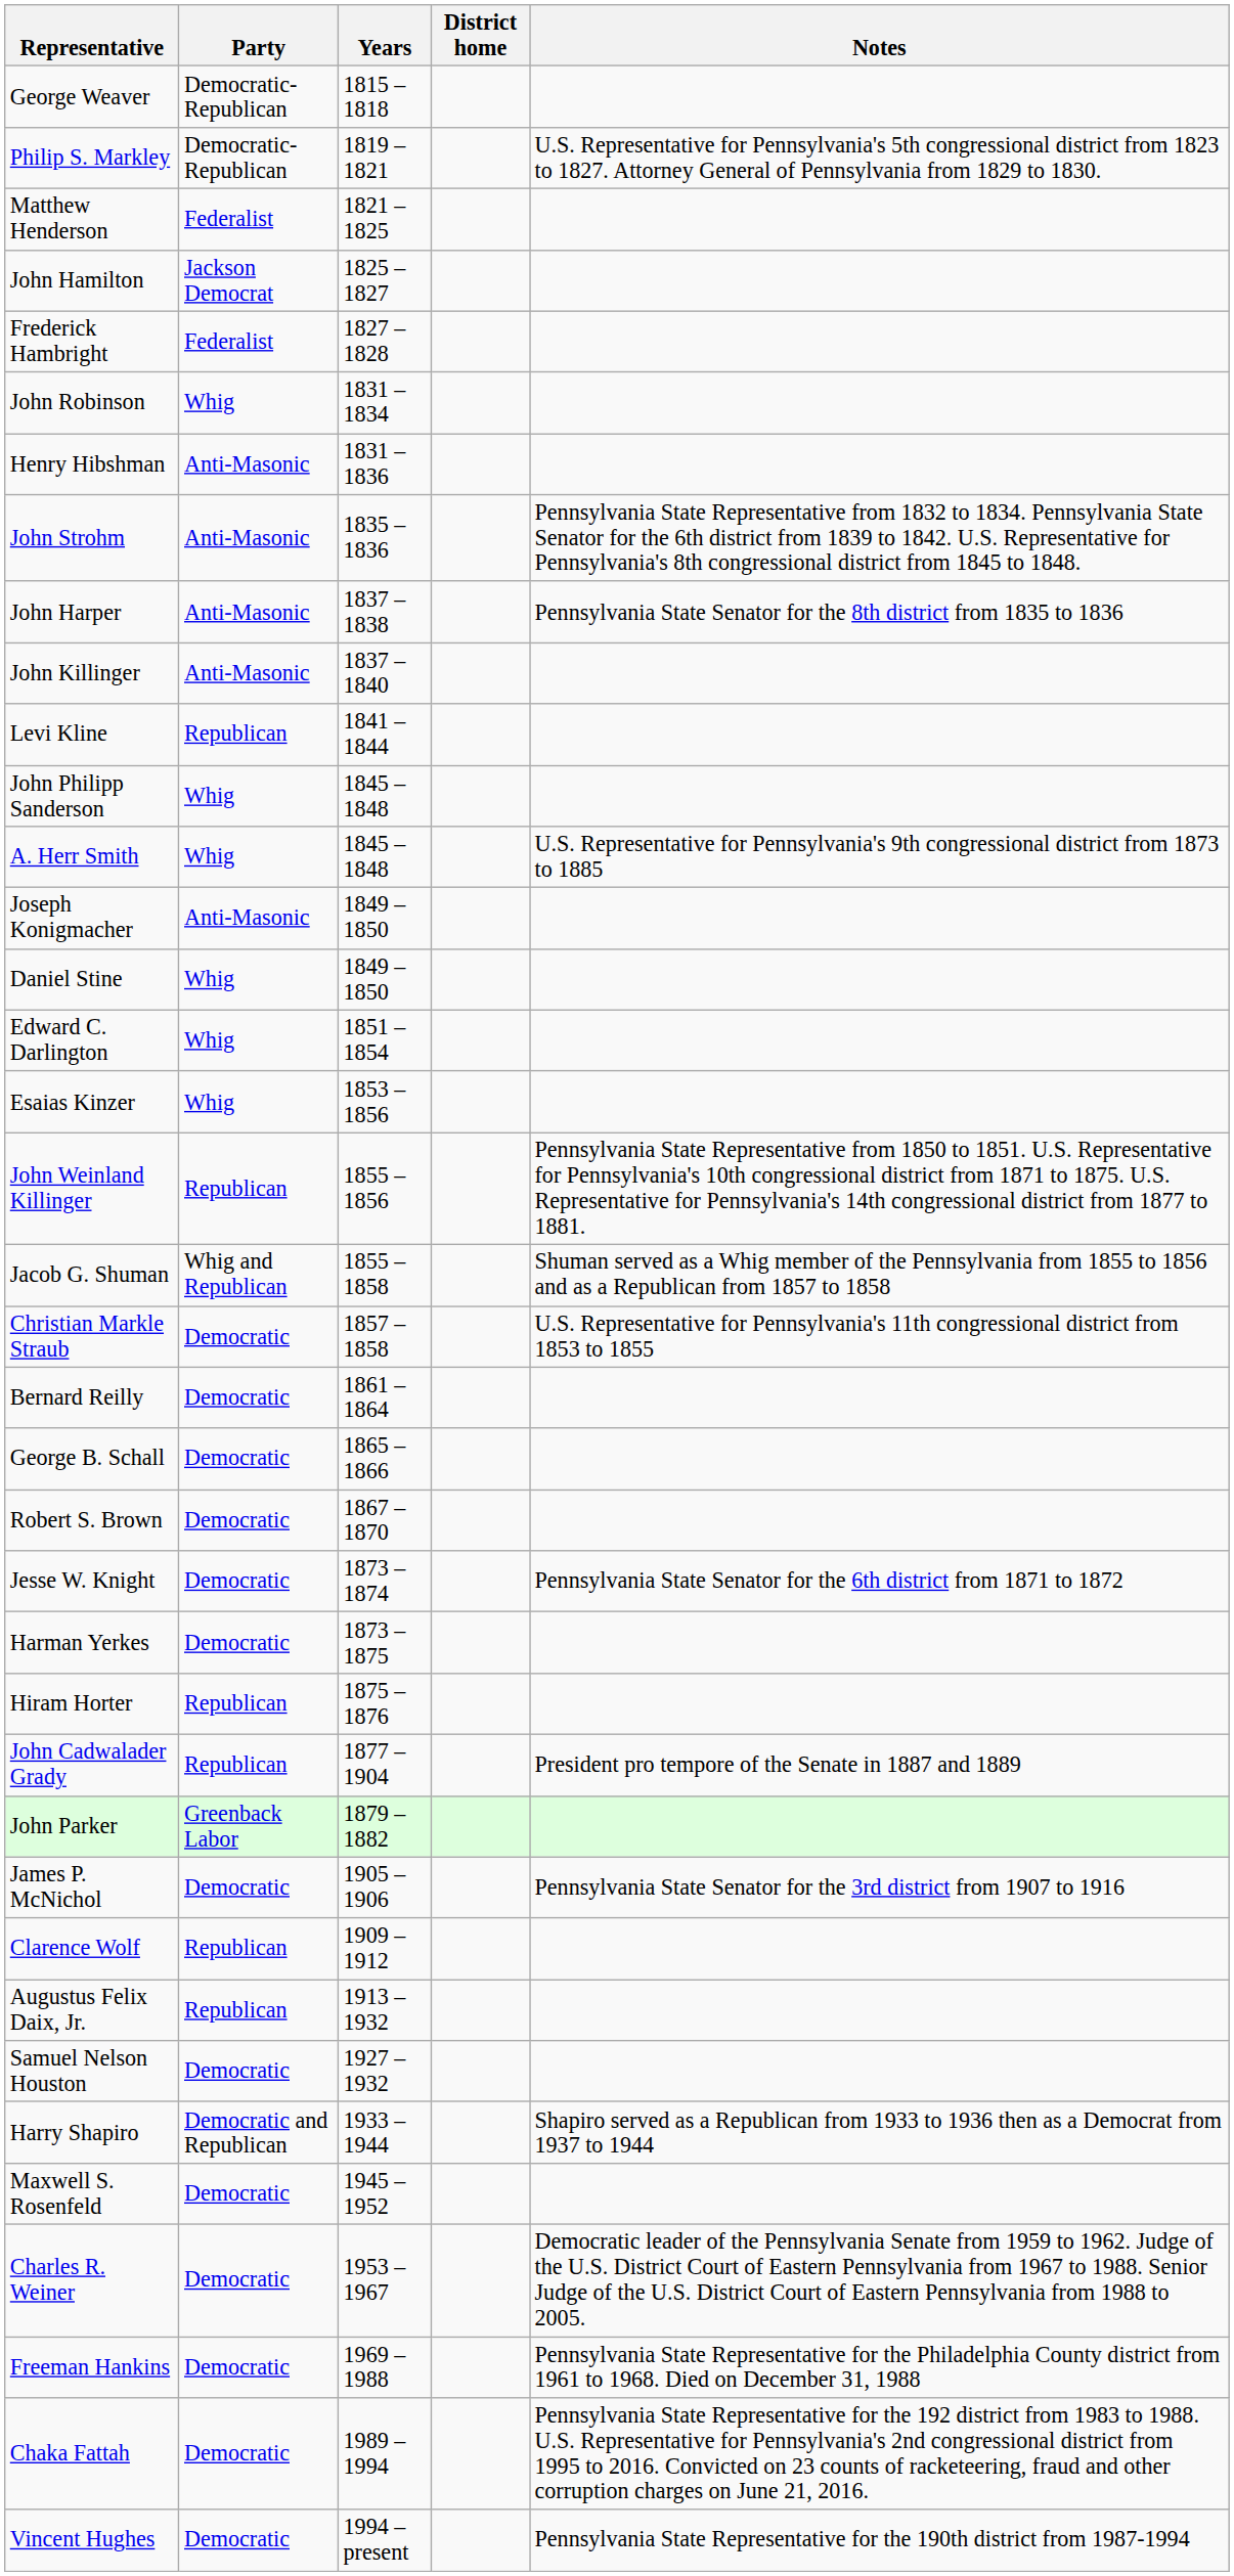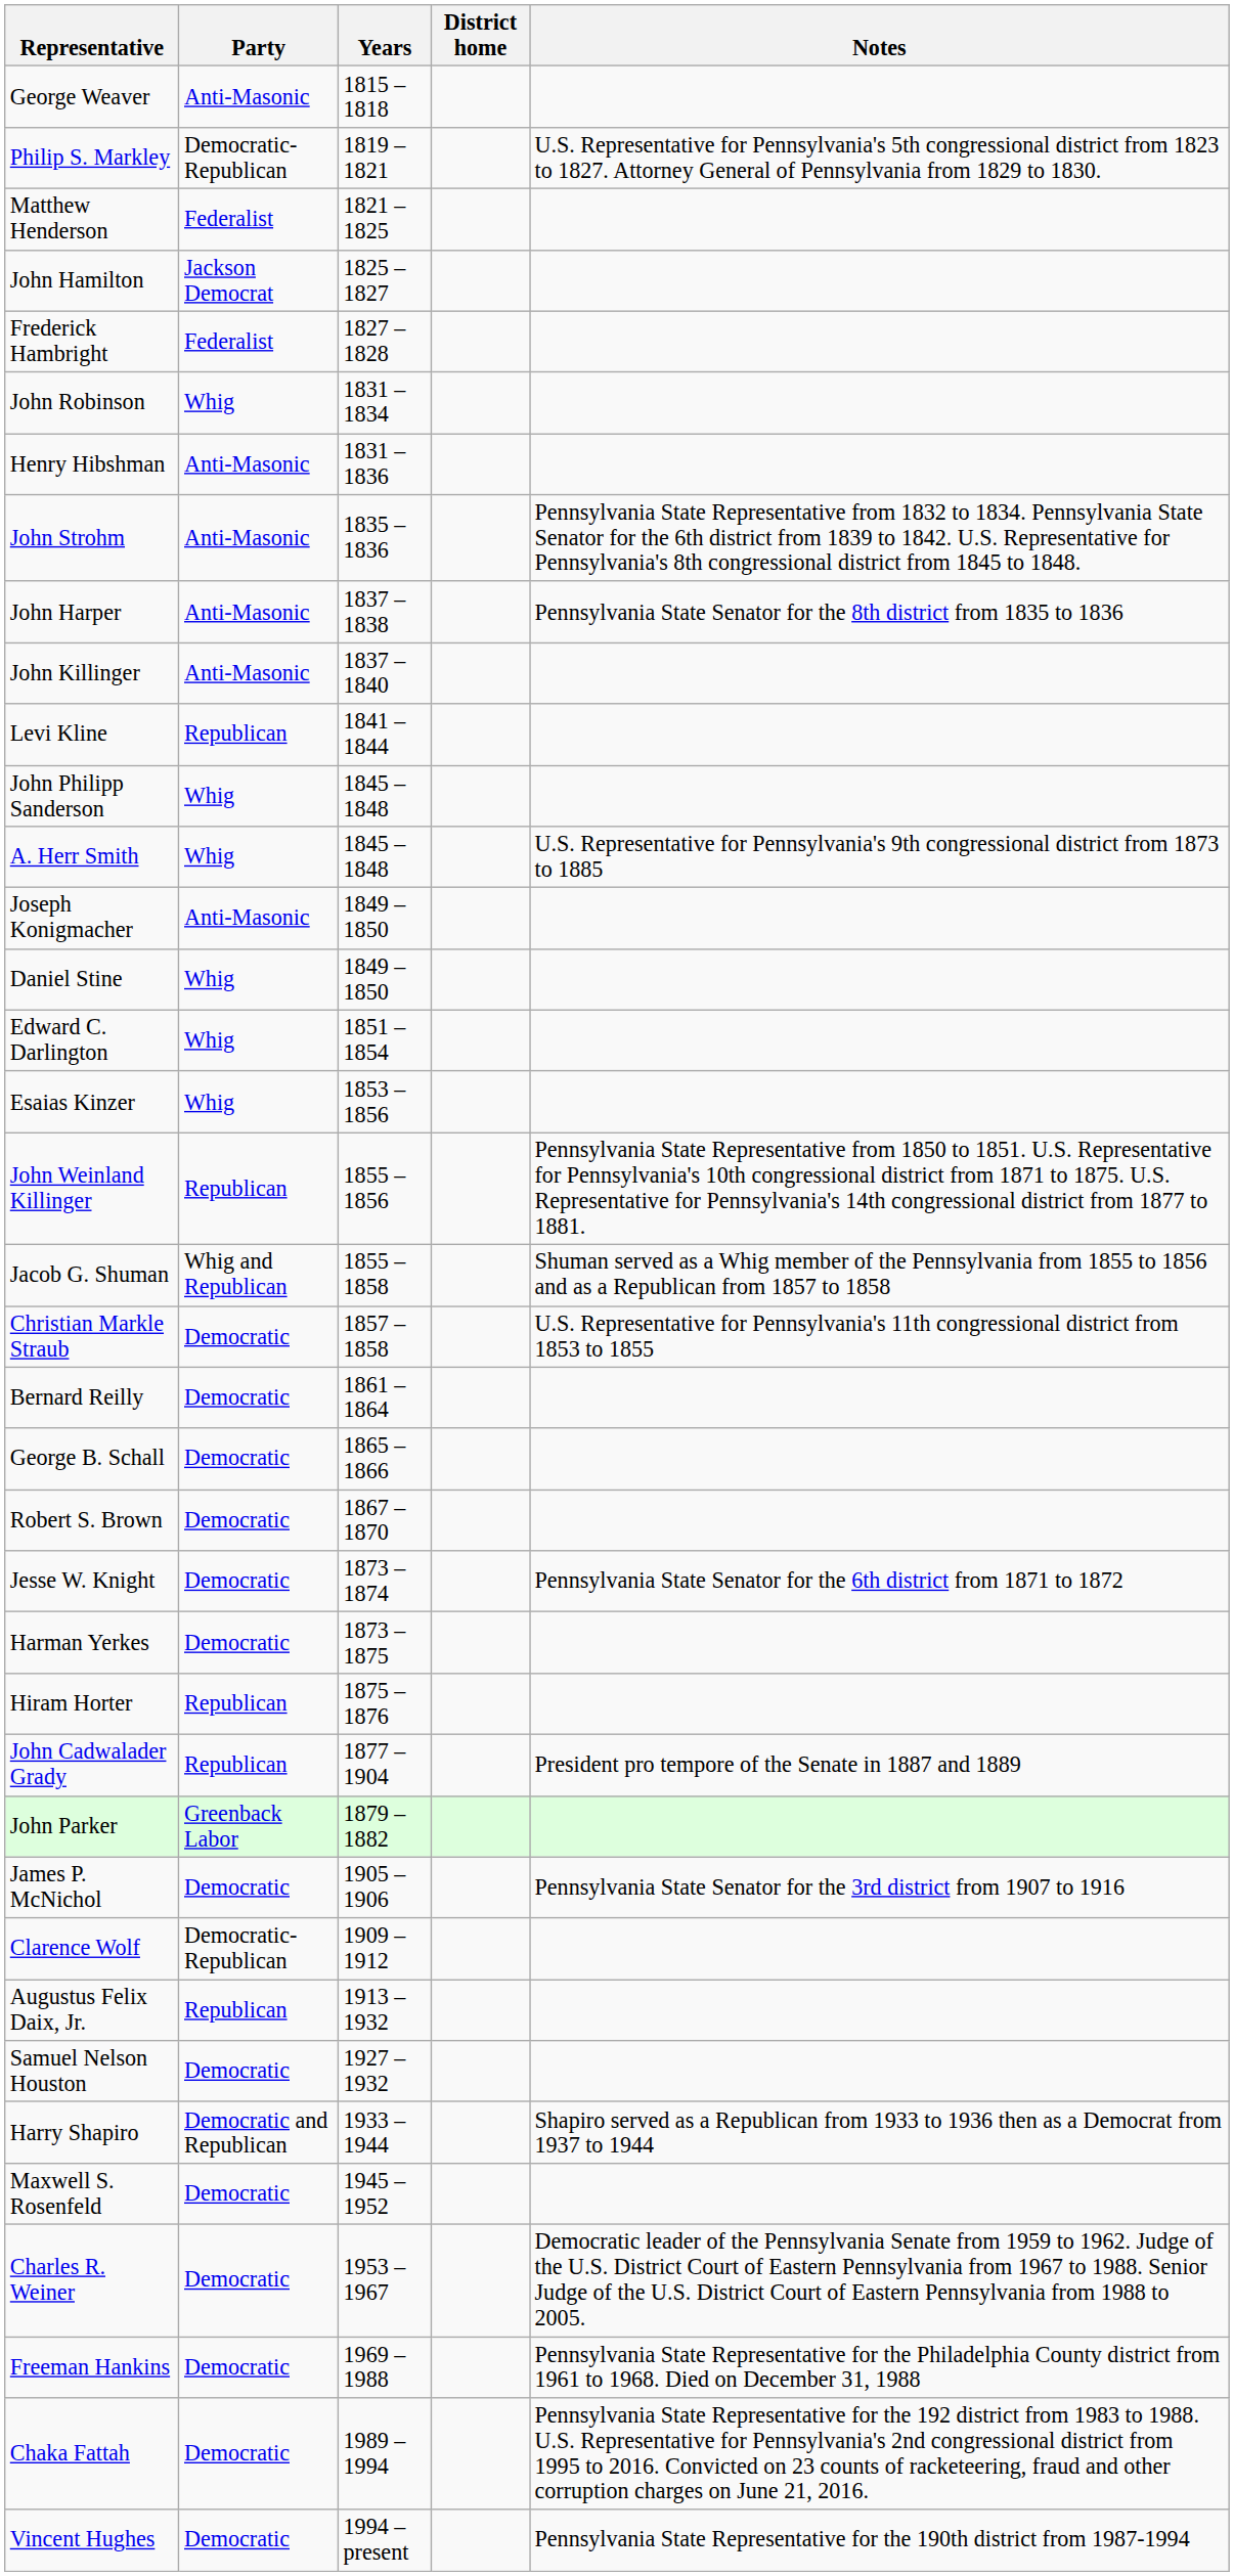 <table class=wikitable>
 <tr valign=bottom>
 <th>Representative</th>
 <th>Party</th>
 <th>Years</th>
 <th>District home</th>
 <th>Notes</th>
 </tr>
 <tr>
 <td>George Weaver</td>
-<td>Democratic-Republican</td>
+<td><a href='#'>Anti-Masonic</a></td>
 <td>1815 – 1818</td>
 <td></td>
 <td></td>
 </tr>
 <tr>
 <td><a href='#'>Philip S. Markley</a></td>
 <td>Democratic-Republican</td>
 <td>1819 – 1821</td>
 <td></td>
 <td>U.S. Representative for Pennsylvania's 5th congressional district from 1823 to 1827.  Attorney General of Pennsylvania from 1829 to 1830.</td>
 </tr>
 <tr>
 <td>Matthew Henderson</td>
 <td><a href='#'>Federalist</a></td>
 <td>1821 – 1825</td>
 <td></td>
 <td></td>
 </tr>
 <tr>
 <td>John Hamilton</td>
 <td><a href='#'>Jackson Democrat</a></td>
 <td>1825 – 1827</td>
 <td></td>
 <td></td>
 </tr>
 <tr>
 <td>Frederick Hambright</td>
 <td><a href='#'>Federalist</a></td>
 <td>1827 – 1828</td>
 <td></td>
 <td></td>
 </tr>
 <tr>
 <td>John Robinson</td>
 <td><a href='#'>Whig</a></td>
 <td>1831 – 1834</td>
 <td></td>
 <td></td>
 </tr>
 <tr>
 <td>Henry Hibshman</td>
 <td><a href='#'>Anti-Masonic</a></td>
 <td>1831 – 1836</td>
 <td></td>
 <td></td>
 </tr>
 <tr>
 <td><a href='#'>John Strohm</a></td>
 <td><a href='#'>Anti-Masonic</a></td>
 <td>1835 – 1836</td>
 <td></td>
 <td>Pennsylvania State Representative from 1832 to 1834.  Pennsylvania State Senator for the 6th district from 1839 to 1842.  U.S. Representative for Pennsylvania's 8th congressional district from 1845 to 1848.</td>
 </tr>
 <tr>
 <td>John Harper</td>
 <td><a href='#'>Anti-Masonic</a></td>
 <td>1837 – 1838</td>
 <td></td>
 <td>Pennsylvania State Senator for the <a href='#'>8th district</a> from 1835 to 1836</td>
 </tr>
 <tr>
 <td>John Killinger</td>
 <td><a href='#'>Anti-Masonic</a></td>
 <td>1837 – 1840</td>
 <td></td>
 <td></td>
 </tr>
 <tr>
 <td>Levi Kline</td>
 <td><a href='#'>Republican</a></td>
 <td>1841 – 1844</td>
 <td></td>
 <td></td>
 </tr>
 <tr>
 <td>John Philipp Sanderson</td>
 <td><a href='#'>Whig</a></td>
 <td>1845 – 1848</td>
 <td></td>
 <td></td>
 </tr>
 <tr>
 <td><a href='#'>A. Herr Smith</a></td>
 <td><a href='#'>Whig</a></td>
 <td>1845 – 1848</td>
 <td></td>
 <td>U.S. Representative for Pennsylvania's 9th congressional district from 1873 to 1885</td>
 </tr>
 <tr>
 <td>Joseph Konigmacher</td>
 <td><a href='#'>Anti-Masonic</a></td>
 <td>1849 – 1850</td>
 <td></td>
 <td></td>
 </tr>
 <tr>
 <td>Daniel Stine</td>
 <td><a href='#'>Whig</a></td>
 <td>1849 – 1850</td>
 <td></td>
 <td></td>
 </tr>
 <tr>
 <td>Edward C. Darlington</td>
 <td><a href='#'>Whig</a></td>
 <td>1851 – 1854</td>
 <td></td>
 <td></td>
 </tr>
 <tr>
 <td>Esaias Kinzer</td>
 <td><a href='#'>Whig</a></td>
 <td>1853 – 1856</td>
 <td></td>
 <td></td>
 </tr>
 <tr>
 <td><a href='#'>John Weinland Killinger</a></td>
 <td><a href='#'>Republican</a></td>
 <td>1855 – 1856</td>
 <td></td>
 <td>Pennsylvania State Representative from 1850 to 1851.  U.S. Representative for Pennsylvania's 10th congressional district from 1871 to 1875.  U.S. Representative for Pennsylvania's 14th congressional district from 1877 to 1881.</td>
 </tr>
 <tr>
 <td>Jacob G. Shuman</td>
 <td>Whig and <a href='#'>Republican</a></td>
 <td>1855 – 1858</td>
 <td></td>
 <td>Shuman served as a Whig member of the Pennsylvania from 1855 to 1856 and as a Republican from 1857 to 1858</td>
 </tr>
 <tr>
 <td><a href='#'>Christian Markle Straub</a></td>
 <td><a href='#'>Democratic</a></td>
 <td>1857 – 1858</td>
 <td></td>
 <td>U.S. Representative for Pennsylvania's 11th congressional district from 1853 to 1855</td>
 </tr>
 <tr>
 <td>Bernard Reilly</td>
 <td><a href='#'>Democratic</a></td>
 <td>1861 – 1864</td>
 <td></td>
 <td></td>
 </tr>
 <tr>
 <td>George B. Schall</td>
 <td><a href='#'>Democratic</a></td>
 <td>1865 – 1866</td>
 <td></td>
 <td></td>
 </tr>
 <tr>
 <td>Robert S. Brown</td>
 <td><a href='#'>Democratic</a></td>
 <td>1867 – 1870</td>
 <td></td>
 <td></td>
 </tr>
 <tr>
 <td>Jesse W. Knight</td>
 <td><a href='#'>Democratic</a></td>
 <td>1873 – 1874</td>
 <td></td>
 <td>Pennsylvania State Senator for the <a href='#'>6th district</a> from 1871 to 1872</td>
 </tr>
 <tr>
 <td>Harman Yerkes</td>
 <td><a href='#'>Democratic</a></td>
 <td>1873 – 1875</td>
 <td></td>
 <td></td>
 </tr>
 <tr>
 <td>Hiram Horter</td>
 <td><a href='#'>Republican</a></td>
 <td>1875 – 1876</td>
 <td></td>
 <td></td>
 </tr>
 <tr>
 <td><a href='#'>John Cadwalader Grady</a></td>
 <td><a href='#'>Republican</a></td>
 <td>1877 – 1904</td>
 <td></td>
 <td>President pro tempore of the Senate in 1887 and 1889</td>
 </tr>
 <tr style="background:#DDFFDD" >
 <td>John Parker</td>
 <td><a href='#'>Greenback Labor</a></td>
 <td>1879 – 1882</td>
 <td></td>
 <td></td>
 </tr>
 <tr>
 <td>James P. McNichol</td>
 <td><a href='#'>Democratic</a></td>
 <td>1905 – 1906</td>
 <td></td>
 <td>Pennsylvania State Senator for the <a href='#'>3rd district</a> from 1907 to 1916</td>
 </tr>
 <tr>
 <td><a href='#'>Clarence Wolf</a></td>
-<td><a href='#'>Republican</a></td>
+<td>Democratic-Republican</td>
 <td>1909 – 1912</td>
 <td></td>
 <td></td>
 </tr>
 <tr>
 <td>Augustus Felix Daix, Jr.</td>
 <td><a href='#'>Republican</a></td>
 <td>1913 – 1932</td>
 <td></td>
 <td></td>
 </tr>
 <tr>
 <td>Samuel Nelson Houston</td>
 <td><a href='#'>Democratic</a></td>
 <td>1927 – 1932</td>
 <td></td>
 <td></td>
 </tr>
 <tr>
 <td>Harry Shapiro</td>
 <td><a href='#'>Democratic</a> and Republican</td>
 <td>1933 – 1944</td>
 <td></td>
 <td>Shapiro served as a Republican from 1933 to 1936 then as a Democrat from 1937 to 1944</td>
 </tr>
 <tr>
 <td>Maxwell S. Rosenfeld</td>
 <td><a href='#'>Democratic</a></td>
 <td>1945 – 1952</td>
 <td></td>
 <td></td>
 </tr>
 <tr>
 <td><a href='#'>Charles R. Weiner</a></td>
 <td><a href='#'>Democratic</a></td>
 <td>1953 – 1967</td>
 <td></td>
 <td>Democratic leader of the Pennsylvania Senate from 1959 to 1962.  Judge of the U.S. District Court of Eastern Pennsylvania from 1967 to 1988.  Senior Judge of the U.S. District Court of Eastern Pennsylvania from 1988 to 2005.</td>
 </tr>
 <tr>
 <td><a href='#'>Freeman Hankins</a></td>
 <td><a href='#'>Democratic</a></td>
 <td>1969 – 1988</td>
 <td></td>
 <td>Pennsylvania State Representative for the Philadelphia County district from 1961 to 1968.  Died on December 31, 1988</td>
 </tr>
 <tr>
 <td><a href='#'>Chaka Fattah</a></td>
 <td><a href='#'>Democratic</a></td>
 <td>1989 – 1994</td>
 <td></td>
 <td>Pennsylvania State Representative for the 192 district from 1983 to 1988.  U.S. Representative for Pennsylvania's 2nd congressional district from 1995 to 2016.  Convicted on 23 counts of racketeering, fraud and other corruption charges on June 21, 2016.</td>
 </tr>
 <tr>
 <td><a href='#'>Vincent Hughes</a></td>
 <td><a href='#'>Democratic</a></td>
 <td>1994 – present</td>
 <td></td>
 <td>Pennsylvania State Representative for the 190th district from 1987-1994</td>
 </tr>
 </table>
